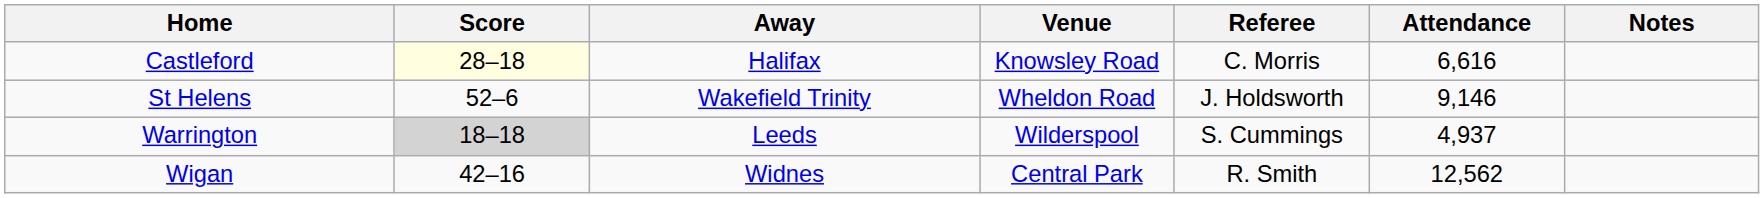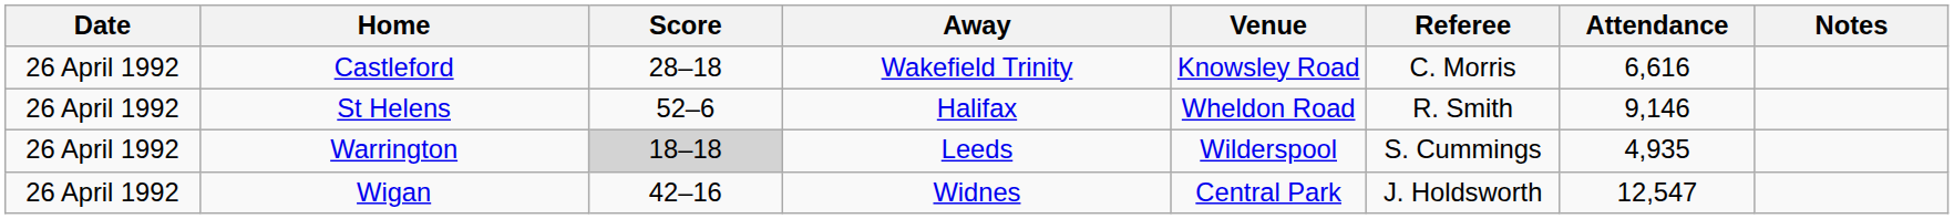 <table class="wikitable" style="text-align: center">
 <tr>
+<th width=10%>Date</th>
 <th width=20%>Home</th>
 <th width=10%>Score</th>
 <th width=20%>Away</th>
 <th width=10%>Venue</th>
 <th width=10%>Referee</th>
 <th width=10%>Attendance</th>
 <th width=10%>Notes</th>
 </tr>
 <tr>
+<td>26 April 1992</td>
 <td><a href='#'>Castleford</a></td>
-<td style="background: lightyellow;">28–18</td>
-<td><a href='#'>Halifax</a></td>
+<td>28–18</td>
+<td><a href='#'>Wakefield Trinity</a></td>
 <td><a href='#'>Knowsley Road</a></td>
 <td>C. Morris</td>
 <td>6,616</td>
 <td></td>
 </tr>
 <tr>
+<td>26 April 1992</td>
 <td><a href='#'>St Helens</a></td>
 <td>52–6</td>
-<td><a href='#'>Wakefield Trinity</a></td>
+<td><a href='#'>Halifax</a></td>
 <td><a href='#'>Wheldon Road</a></td>
-<td>J. Holdsworth</td>
+<td>R. Smith</td>
 <td>9,146</td>
 <td></td>
 </tr>
 <tr>
+<td>26 April 1992</td>
 <td><a href='#'>Warrington</a></td>
 <td style="background: lightgrey;">18–18</td>
 <td><a href='#'>Leeds</a></td>
 <td><a href='#'>Wilderspool</a></td>
 <td>S. Cummings</td>
-<td>4,937</td>
+<td>4,935</td>
 <td></td>
 </tr>
 <tr>
+<td>26 April 1992</td>
 <td><a href='#'>Wigan</a></td>
 <td>42–16</td>
 <td><a href='#'>Widnes</a></td>
 <td><a href='#'>Central Park</a></td>
-<td>R. Smith</td>
-<td>12,562</td>
+<td>J. Holdsworth</td>
+<td>12,547</td>
 <td></td>
 </tr>
 </table>
